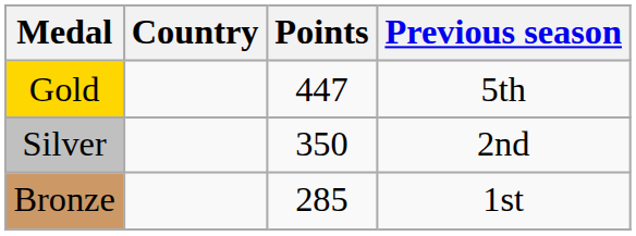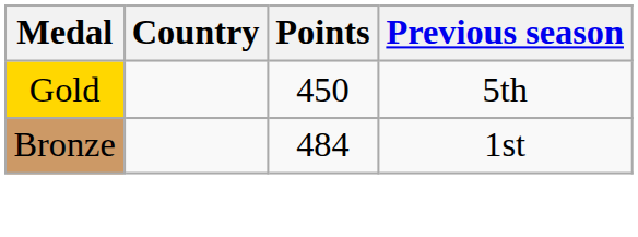 <table class="wikitable">
 <tr>
 <th><strong>Medal</strong></th>
 <th><strong>Country</strong></th>
 <th><strong>Points</strong></th>
 <th><strong><a href='#'>Previous season</a></strong></th>
 </tr>
 <tr align="center">
 <td bgcolor="gold">Gold</td>
 <td align="left"></td>
-<td>447</td>
+<td>450</td>
 <td>5th</td>
-</tr>
-<tr align="center">
-<td bgcolor="silver">Silver</td>
-<td align="left"></td>
-<td>350</td>
-<td>2nd</td>
 </tr>
 <tr align="center">
 <td bgcolor="CC9966">Bronze</td>
 <td align="left"></td>
-<td>285</td>
+<td>484</td>
 <td>1st</td>
 </tr>
 </table>
